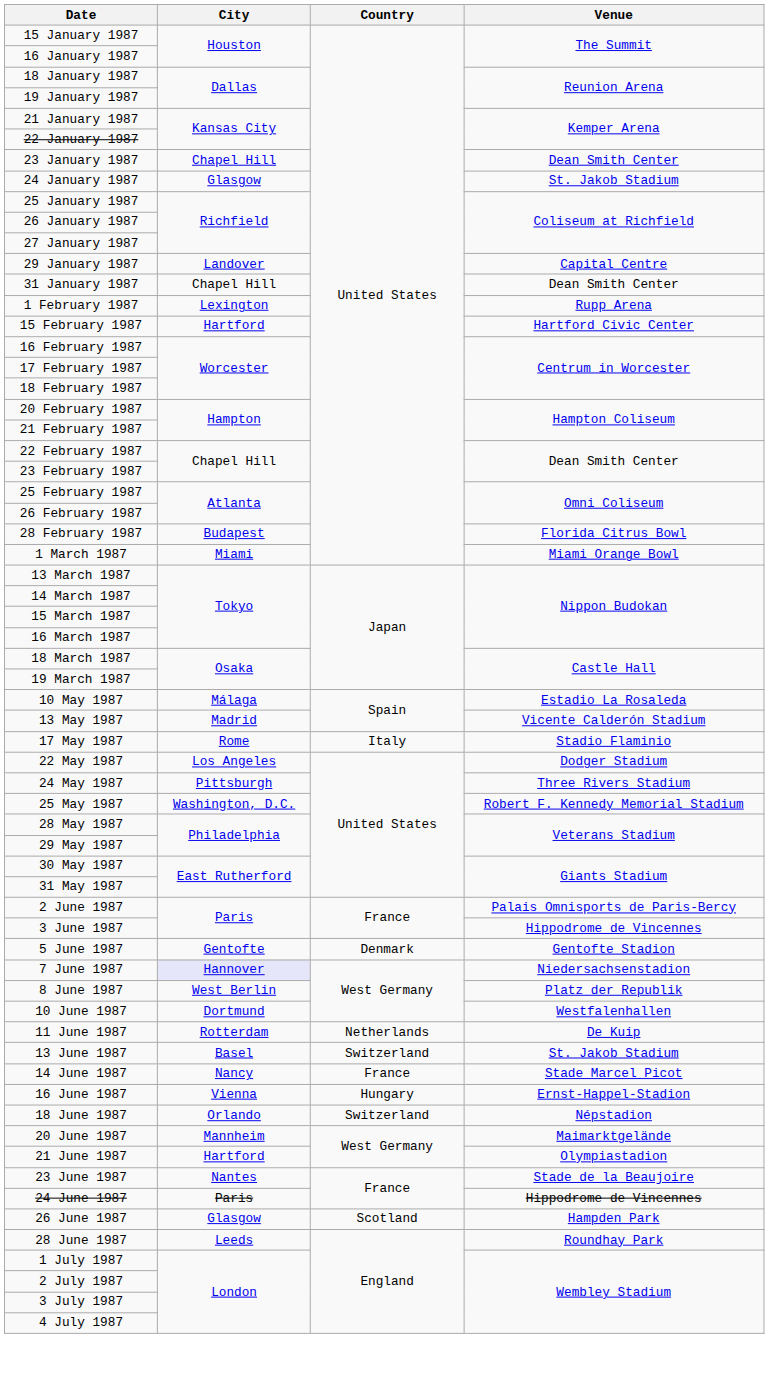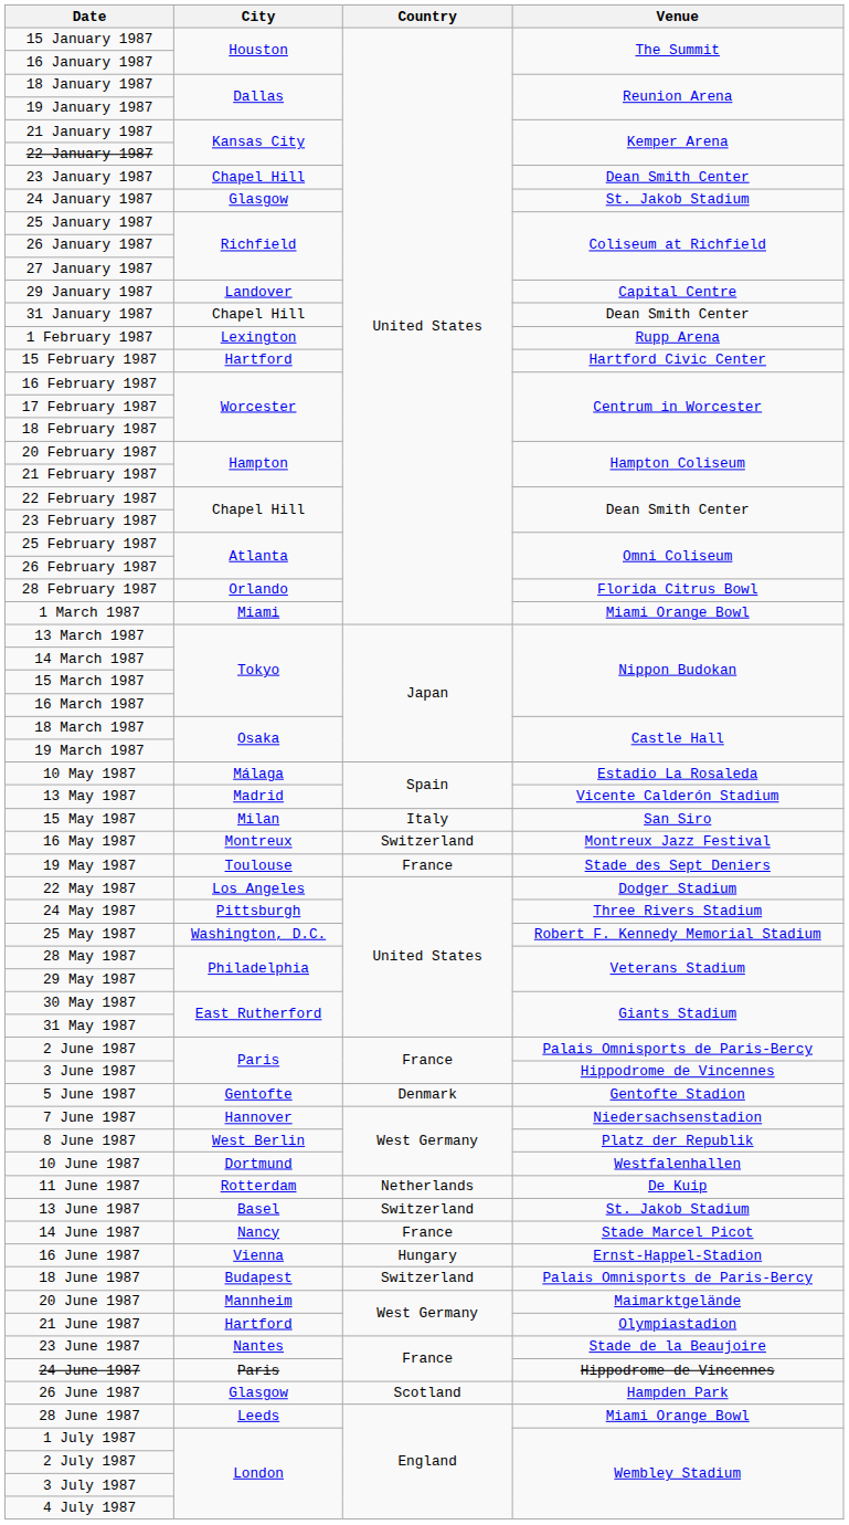 <table class="wikitable" style="text-align:center;">
 <tr>
 <th width="150">Date</th>
 <th width="150">City</th>
 <th width="150">Country</th>
 <th width="300">Venue</th>
 </tr>
 <tr>
 <td>15 January 1987</td>
 <td rowspan="2"><a href='#'>Houston</a></td>
 <td rowspan="26">United States</td>
 <td rowspan="2"><a href='#'>The Summit</a></td>
 </tr>
 <tr>
 <td>16 January 1987</td>
 </tr>
 <tr>
 <td>18 January 1987</td>
 <td rowspan="2"><a href='#'>Dallas</a></td>
 <td rowspan="2"><a href='#'>Reunion Arena</a></td>
 </tr>
 <tr>
 <td>19 January 1987</td>
 </tr>
 <tr>
 <td>21 January 1987</td>
 <td rowspan="2"><a href='#'>Kansas City</a></td>
 <td rowspan="2"><a href='#'>Kemper Arena</a></td>
 </tr>
 <tr>
 <td><s>22 January 1987</s></td>
 </tr>
 <tr>
 <td>23 January 1987</td>
 <td><a href='#'>Chapel Hill</a></td>
 <td><a href='#'>Dean Smith Center</a></td>
 </tr>
 <tr>
 <td>24 January 1987</td>
 <td><a href='#'>Glasgow</a></td>
 <td><a href='#'>St. Jakob Stadium</a></td>
 </tr>
 <tr>
 <td>25 January 1987</td>
 <td rowspan="3"><a href='#'>Richfield</a></td>
 <td rowspan="3"><a href='#'>Coliseum at Richfield</a></td>
 </tr>
 <tr>
 <td>26 January 1987</td>
 </tr>
 <tr>
 <td>27 January 1987</td>
 </tr>
 <tr>
 <td>29 January 1987</td>
 <td><a href='#'>Landover</a></td>
 <td><a href='#'>Capital Centre</a></td>
 </tr>
 <tr>
 <td>31 January 1987</td>
 <td>Chapel Hill</td>
 <td>Dean Smith Center</td>
 </tr>
 <tr>
 <td>1 February 1987</td>
 <td><a href='#'>Lexington</a></td>
 <td><a href='#'>Rupp Arena</a></td>
 </tr>
 <tr>
 <td>15 February 1987</td>
 <td><a href='#'>Hartford</a></td>
 <td><a href='#'>Hartford Civic Center</a></td>
 </tr>
 <tr>
 <td>16 February 1987</td>
 <td rowspan="3"><a href='#'>Worcester</a></td>
 <td rowspan="3"><a href='#'>Centrum in Worcester</a></td>
 </tr>
 <tr>
 <td>17 February 1987</td>
 </tr>
 <tr>
 <td>18 February 1987</td>
 </tr>
 <tr>
 <td>20 February 1987</td>
 <td rowspan="2"><a href='#'>Hampton</a></td>
 <td rowspan="2"><a href='#'>Hampton Coliseum</a></td>
 </tr>
 <tr>
 <td>21 February 1987</td>
 </tr>
 <tr>
 <td>22 February 1987</td>
 <td rowspan="2">Chapel Hill</td>
 <td rowspan="2">Dean Smith Center</td>
 </tr>
 <tr>
 <td>23 February 1987</td>
 </tr>
 <tr>
 <td>25 February 1987</td>
 <td rowspan="2"><a href='#'>Atlanta</a></td>
 <td rowspan="2"><a href='#'>Omni Coliseum</a></td>
 </tr>
 <tr>
 <td>26 February 1987</td>
 </tr>
 <tr>
 <td>28 February 1987</td>
-<td><a href='#'>Budapest</a></td>
+<td><a href='#'>Orlando</a></td>
 <td><a href='#'>Florida Citrus Bowl</a></td>
 </tr>
 <tr>
 <td>1 March 1987</td>
 <td><a href='#'>Miami</a></td>
 <td><a href='#'>Miami Orange Bowl</a></td>
 </tr>
 <tr>
 <td>13 March 1987</td>
 <td rowspan="4"><a href='#'>Tokyo</a></td>
 <td rowspan="6">Japan</td>
 <td rowspan="4"><a href='#'>Nippon Budokan</a></td>
 </tr>
 <tr>
 <td>14 March 1987</td>
 </tr>
 <tr>
 <td>15 March 1987</td>
 </tr>
 <tr>
 <td>16 March 1987</td>
 </tr>
 <tr>
 <td>18 March 1987</td>
 <td rowspan="2"><a href='#'>Osaka</a></td>
 <td rowspan="2"><a href='#'>Castle Hall</a></td>
 </tr>
 <tr>
 <td>19 March 1987</td>
 </tr>
 <tr>
 <td>10 May 1987</td>
 <td><a href='#'>Málaga</a></td>
 <td rowspan="2">Spain</td>
 <td><a href='#'>Estadio La Rosaleda</a></td>
 </tr>
 <tr>
 <td>13 May 1987</td>
 <td><a href='#'>Madrid</a></td>
 <td><a href='#'>Vicente Calderón Stadium</a></td>
 </tr>
 <tr>
-<td>17 May 1987</td>
-<td><a href='#'>Rome</a></td>
+<td>15 May 1987</td>
+<td><a href='#'>Milan</a></td>
 <td>Italy</td>
-<td><a href='#'>Stadio Flaminio</a></td>
+<td><a href='#'>San Siro</a></td>
+</tr>
+<tr>
+<td>16 May 1987</td>
+<td><a href='#'>Montreux</a></td>
+<td>Switzerland</td>
+<td><a href='#'>Montreux Jazz Festival</a></td>
+</tr>
+<tr>
+<td>19 May 1987</td>
+<td><a href='#'>Toulouse</a></td>
+<td>France</td>
+<td><a href='#'>Stade des Sept Deniers</a></td>
 </tr>
 <tr>
 <td>22 May 1987</td>
 <td><a href='#'>Los Angeles</a></td>
 <td rowspan="7">United States</td>
 <td><a href='#'>Dodger Stadium</a></td>
 </tr>
 <tr>
 <td>24 May 1987</td>
 <td><a href='#'>Pittsburgh</a></td>
 <td><a href='#'>Three Rivers Stadium</a></td>
 </tr>
 <tr>
 <td>25 May 1987</td>
 <td><a href='#'>Washington, D.C.</a></td>
 <td><a href='#'>Robert F. Kennedy Memorial Stadium</a></td>
 </tr>
 <tr>
 <td>28 May 1987</td>
 <td rowspan="2"><a href='#'>Philadelphia</a></td>
 <td rowspan="2"><a href='#'>Veterans Stadium</a></td>
 </tr>
 <tr>
 <td>29 May 1987</td>
 </tr>
 <tr>
 <td>30 May 1987</td>
 <td rowspan="2"><a href='#'>East Rutherford</a></td>
 <td rowspan="2"><a href='#'>Giants Stadium</a></td>
 </tr>
 <tr>
 <td>31 May 1987</td>
 </tr>
 <tr>
 <td>2 June 1987</td>
 <td rowspan="2"><a href='#'>Paris</a></td>
 <td rowspan="2">France</td>
 <td><a href='#'>Palais Omnisports de Paris-Bercy</a></td>
 </tr>
 <tr>
 <td>3 June 1987</td>
 <td><a href='#'>Hippodrome de Vincennes</a></td>
 </tr>
 <tr>
 <td>5 June 1987</td>
 <td><a href='#'>Gentofte</a></td>
 <td>Denmark</td>
 <td><a href='#'>Gentofte Stadion</a></td>
 </tr>
 <tr>
 <td>7 June 1987</td>
-<td style="background: lavender;"><a href='#'>Hannover</a></td>
+<td><a href='#'>Hannover</a></td>
 <td rowspan="3">West Germany</td>
 <td><a href='#'>Niedersachsenstadion</a></td>
 </tr>
 <tr>
 <td>8 June 1987</td>
 <td><a href='#'>West Berlin</a></td>
 <td><a href='#'>Platz der Republik</a></td>
 </tr>
 <tr>
 <td>10 June 1987</td>
 <td><a href='#'>Dortmund</a></td>
 <td><a href='#'>Westfalenhallen</a></td>
 </tr>
 <tr>
 <td>11 June 1987</td>
 <td><a href='#'>Rotterdam</a></td>
 <td>Netherlands</td>
 <td><a href='#'>De Kuip</a></td>
 </tr>
 <tr>
 <td>13 June 1987</td>
 <td><a href='#'>Basel</a></td>
 <td>Switzerland</td>
 <td><a href='#'>St. Jakob Stadium</a></td>
 </tr>
 <tr>
 <td>14 June 1987</td>
 <td><a href='#'>Nancy</a></td>
 <td>France</td>
 <td><a href='#'>Stade Marcel Picot</a></td>
 </tr>
 <tr>
 <td>16 June 1987</td>
 <td><a href='#'>Vienna</a></td>
 <td>Hungary</td>
 <td><a href='#'>Ernst-Happel-Stadion</a></td>
 </tr>
 <tr>
 <td>18 June 1987</td>
-<td><a href='#'>Orlando</a></td>
+<td><a href='#'>Budapest</a></td>
 <td>Switzerland</td>
-<td><a href='#'>Népstadion</a></td>
+<td><a href='#'>Palais Omnisports de Paris-Bercy</a></td>
 </tr>
 <tr>
 <td>20 June 1987</td>
 <td><a href='#'>Mannheim</a></td>
 <td rowspan="2">West Germany</td>
 <td><a href='#'>Maimarktgelände</a></td>
 </tr>
 <tr>
 <td>21 June 1987</td>
 <td><a href='#'>Hartford</a></td>
 <td><a href='#'>Olympiastadion</a></td>
 </tr>
 <tr>
 <td>23 June 1987</td>
 <td><a href='#'>Nantes</a></td>
 <td rowspan="2">France</td>
 <td><a href='#'>Stade de la Beaujoire</a></td>
 </tr>
 <tr>
 <td><s>24 June 1987</s></td>
 <td><s>Paris</s></td>
 <td><s>Hippodrome de Vincennes</s></td>
 </tr>
 <tr>
 <td>26 June 1987</td>
 <td><a href='#'>Glasgow</a></td>
 <td>Scotland</td>
 <td><a href='#'>Hampden Park</a></td>
 </tr>
 <tr>
 <td>28 June 1987</td>
 <td><a href='#'>Leeds</a></td>
 <td rowspan="5">England</td>
-<td><a href='#'>Roundhay Park</a></td>
+<td><a href='#'>Miami Orange Bowl</a></td>
 </tr>
 <tr>
 <td>1 July 1987</td>
 <td rowspan="4"><a href='#'>London</a></td>
 <td rowspan="4"><a href='#'>Wembley Stadium</a></td>
 </tr>
 <tr>
 <td>2 July 1987</td>
 </tr>
 <tr>
 <td>3 July 1987</td>
 </tr>
 <tr>
 <td>4 July 1987</td>
 </tr>
 </table>
